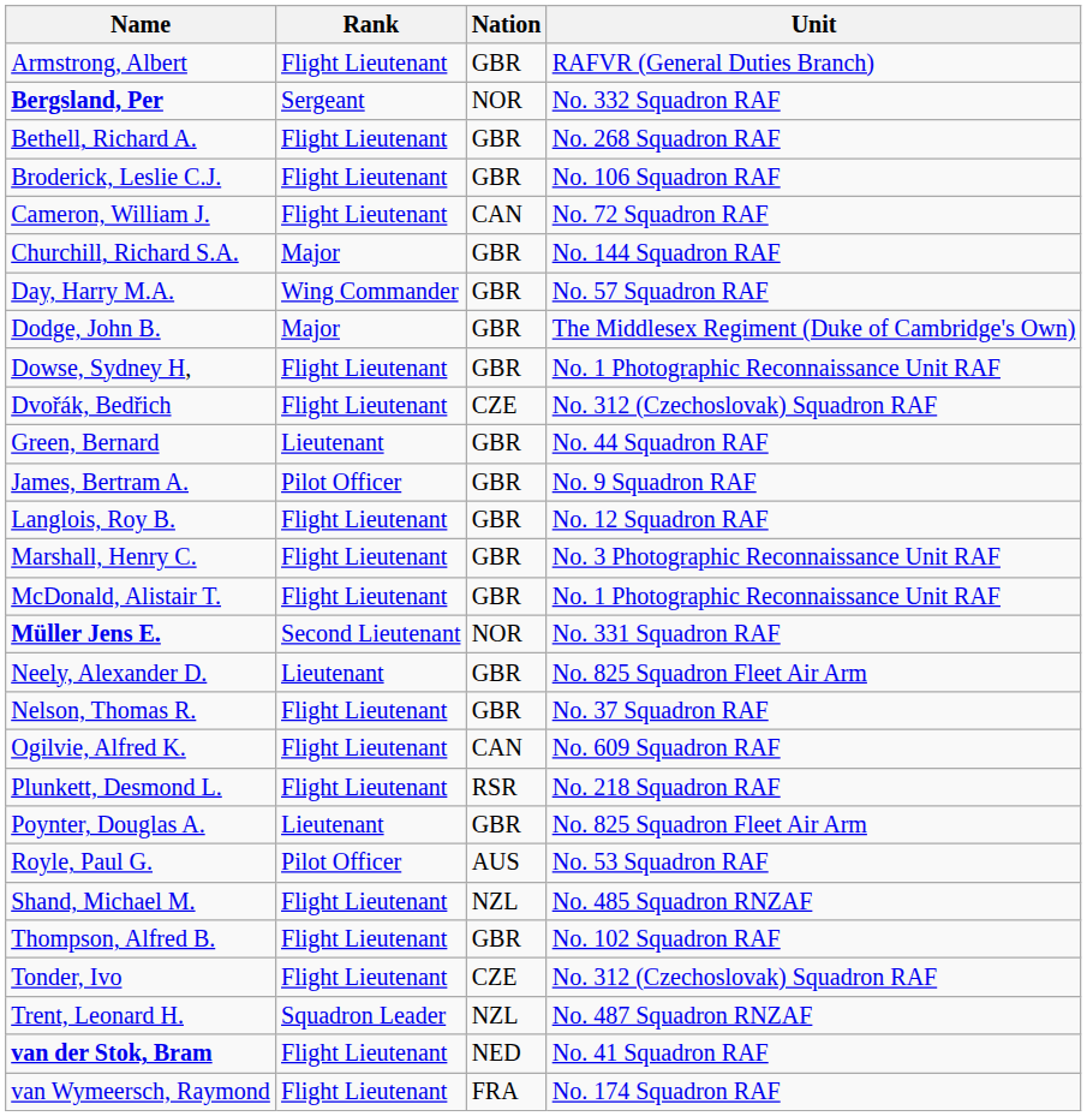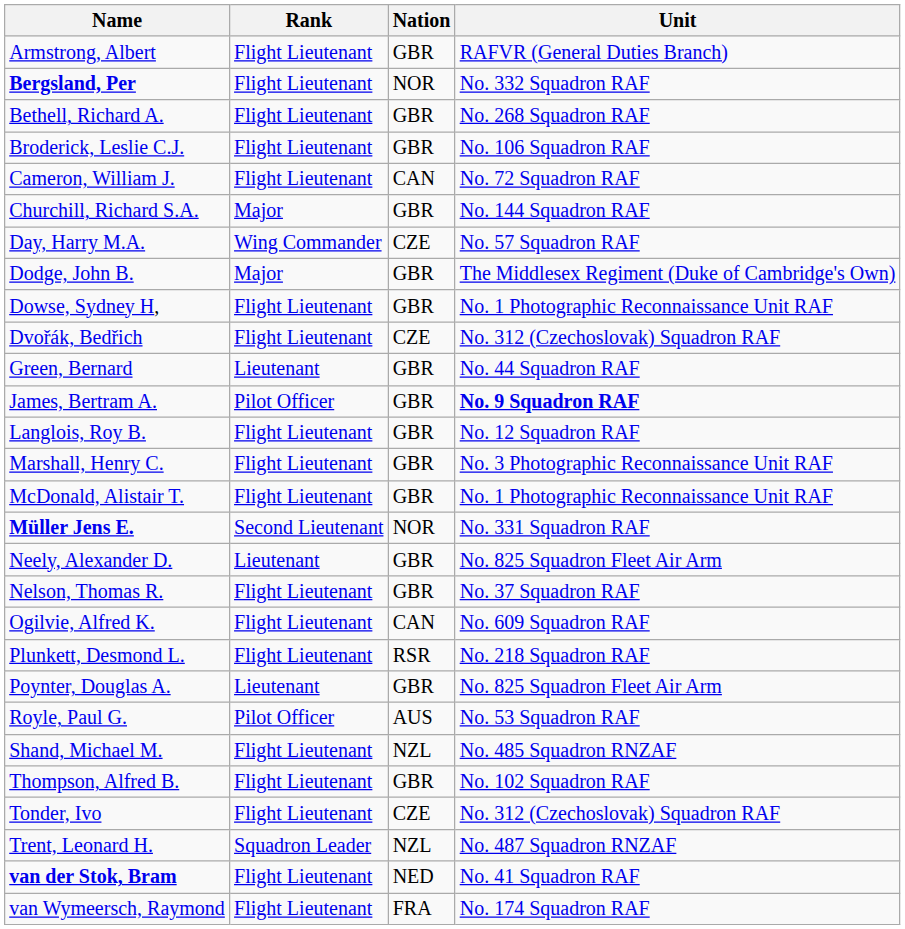 <table class="wikitable sortable">
 <tr>
 <th>Name</th>
 <th>Rank</th>
 <th>Nation</th>
 <th>Unit</th>
 </tr>
 <tr>
 <td><a href='#'>Armstrong, Albert</a></td>
 <td><a href='#'>Flight Lieutenant</a></td>
 <td> GBR</td>
 <td><a href='#'>RAFVR (General Duties Branch)</a></td>
 </tr>
 <tr>
 <td><strong><a href='#'>Bergsland, Per</a></strong></td>
-<td><a href='#'>Sergeant</a></td>
+<td><a href='#'>Flight Lieutenant</a></td>
 <td> NOR</td>
 <td><a href='#'>No. 332 Squadron RAF</a></td>
 </tr>
 <tr>
 <td><a href='#'>Bethell, Richard A.</a></td>
 <td><a href='#'>Flight Lieutenant</a></td>
 <td> GBR</td>
 <td><a href='#'>No. 268 Squadron RAF</a></td>
 </tr>
 <tr>
 <td><a href='#'>Broderick, Leslie C.J.</a></td>
 <td><a href='#'>Flight Lieutenant</a></td>
 <td> GBR</td>
 <td><a href='#'>No. 106 Squadron RAF</a></td>
 </tr>
 <tr>
 <td><a href='#'>Cameron, William J.</a></td>
 <td><a href='#'>Flight Lieutenant</a></td>
 <td> CAN</td>
 <td><a href='#'>No. 72 Squadron RAF</a></td>
 </tr>
 <tr>
 <td><a href='#'>Churchill, Richard S.A.</a></td>
 <td><a href='#'>Major</a></td>
 <td> GBR</td>
 <td><a href='#'>No. 144 Squadron RAF</a></td>
 </tr>
 <tr>
 <td><a href='#'>Day, Harry M.A.</a></td>
 <td><a href='#'>Wing Commander</a></td>
-<td> GBR</td>
+<td> CZE</td>
 <td><a href='#'>No. 57 Squadron RAF</a></td>
 </tr>
 <tr>
 <td><a href='#'>Dodge, John B.</a></td>
 <td><a href='#'>Major</a></td>
 <td> GBR</td>
 <td><a href='#'>The Middlesex Regiment (Duke of Cambridge's Own)</a></td>
 </tr>
 <tr>
 <td><a href='#'>Dowse, Sydney H</a>,</td>
 <td><a href='#'>Flight Lieutenant</a></td>
 <td> GBR</td>
 <td><a href='#'>No. 1 Photographic Reconnaissance Unit RAF</a></td>
 </tr>
 <tr>
 <td><a href='#'>Dvořák, Bedřich</a></td>
 <td><a href='#'>Flight Lieutenant</a></td>
 <td> CZE</td>
 <td><a href='#'>No. 312 (Czechoslovak) Squadron RAF</a></td>
 </tr>
 <tr>
 <td><a href='#'>Green, Bernard</a></td>
 <td><a href='#'>Lieutenant</a></td>
 <td> GBR</td>
 <td><a href='#'>No. 44 Squadron RAF</a></td>
 </tr>
 <tr>
 <td><a href='#'>James, Bertram A.</a></td>
 <td><a href='#'>Pilot Officer</a></td>
 <td> GBR</td>
-<td><a href='#'>No. 9 Squadron RAF</a></td>
+<td><strong><a href='#'>No. 9 Squadron RAF</a></strong></td>
 </tr>
 <tr>
 <td><a href='#'>Langlois, Roy B.</a></td>
 <td><a href='#'>Flight Lieutenant</a></td>
 <td> GBR</td>
 <td><a href='#'>No. 12 Squadron RAF</a></td>
 </tr>
 <tr>
 <td><a href='#'>Marshall, Henry C.</a></td>
 <td><a href='#'>Flight Lieutenant</a></td>
 <td> GBR</td>
 <td><a href='#'>No. 3 Photographic Reconnaissance Unit RAF</a></td>
 </tr>
 <tr>
 <td><a href='#'>McDonald, Alistair T.</a></td>
 <td><a href='#'>Flight Lieutenant</a></td>
 <td> GBR</td>
 <td><a href='#'>No. 1 Photographic Reconnaissance Unit RAF</a></td>
 </tr>
 <tr>
 <td><strong><a href='#'>Müller Jens E.</a></strong></td>
 <td><a href='#'>Second Lieutenant</a></td>
 <td> NOR</td>
 <td><a href='#'>No. 331 Squadron RAF</a></td>
 </tr>
 <tr>
 <td><a href='#'>Neely, Alexander D.</a></td>
 <td><a href='#'>Lieutenant</a></td>
 <td> GBR</td>
 <td><a href='#'>No. 825 Squadron Fleet Air Arm</a></td>
 </tr>
 <tr>
 <td><a href='#'>Nelson, Thomas R.</a></td>
 <td><a href='#'>Flight Lieutenant</a></td>
 <td> GBR</td>
 <td><a href='#'>No. 37 Squadron RAF</a></td>
 </tr>
 <tr>
 <td><a href='#'>Ogilvie, Alfred K.</a></td>
 <td><a href='#'>Flight Lieutenant</a></td>
 <td> CAN</td>
 <td><a href='#'>No. 609 Squadron RAF</a></td>
 </tr>
 <tr>
 <td><a href='#'>Plunkett, Desmond L.</a></td>
 <td><a href='#'>Flight Lieutenant</a></td>
 <td> RSR</td>
 <td><a href='#'>No. 218 Squadron RAF</a></td>
 </tr>
 <tr>
 <td><a href='#'>Poynter, Douglas A.</a></td>
 <td><a href='#'>Lieutenant</a></td>
 <td> GBR</td>
 <td><a href='#'>No. 825 Squadron Fleet Air Arm</a></td>
 </tr>
 <tr>
 <td><a href='#'>Royle, Paul G.</a></td>
 <td><a href='#'>Pilot Officer</a></td>
 <td> AUS</td>
 <td><a href='#'>No. 53 Squadron RAF</a></td>
 </tr>
 <tr>
 <td><a href='#'>Shand, Michael M.</a></td>
 <td><a href='#'>Flight Lieutenant</a></td>
 <td> NZL</td>
 <td><a href='#'>No. 485 Squadron RNZAF</a></td>
 </tr>
 <tr>
 <td><a href='#'>Thompson, Alfred B.</a></td>
 <td><a href='#'>Flight Lieutenant</a></td>
 <td> GBR</td>
 <td><a href='#'>No. 102 Squadron RAF</a></td>
 </tr>
 <tr>
 <td><a href='#'>Tonder, Ivo</a></td>
 <td><a href='#'>Flight Lieutenant</a></td>
 <td> CZE</td>
 <td><a href='#'>No. 312 (Czechoslovak) Squadron RAF</a></td>
 </tr>
 <tr>
 <td><a href='#'>Trent, Leonard H.</a></td>
 <td><a href='#'>Squadron Leader</a></td>
 <td> NZL</td>
 <td><a href='#'>No. 487 Squadron RNZAF</a></td>
 </tr>
 <tr>
 <td><strong><a href='#'>van der Stok, Bram</a></strong></td>
 <td><a href='#'>Flight Lieutenant</a></td>
 <td> NED</td>
 <td><a href='#'>No. 41 Squadron RAF</a></td>
 </tr>
 <tr>
 <td><a href='#'>van Wymeersch, Raymond</a></td>
 <td><a href='#'>Flight Lieutenant</a></td>
 <td> FRA</td>
 <td><a href='#'>No. 174 Squadron RAF</a></td>
 </tr>
 </table>
